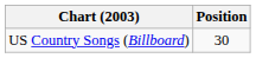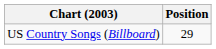 <table class="wikitable sortable">
 <tr>
 <th scope="col">Chart (2003)</th>
 <th scope="col">Position</th>
 </tr>
 <tr>
 <td>US <a href='#'>Country Songs</a> (<em><a href='#'>Billboard</a></em>)</td>
-<td align="center">30</td>
+<td align="center">29</td>
 </tr>
 </table>
